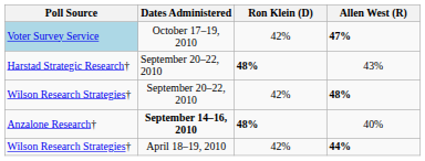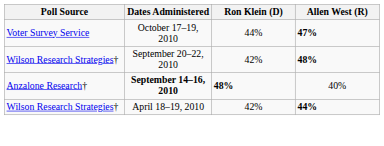 <table class="wikitable">
 <tr valign=bottom>
 <th width='190'>Poll Source</th>
 <th width='135'>Dates Administered</th>
 <th width='130'>Ron Klein (D)</th>
 <th width='130'>Allen West (R)</th>
 </tr>
 <tr>
-<td style="background: lightblue;"><a href='#'>Voter Survey Service</a></td>
+<td><a href='#'>Voter Survey Service</a></td>
 <td align=center>October 17–19, 2010</td>
-<td align=center>42%</td>
+<td align=center>44%</td>
 <td><strong>47%</strong></td>
-</tr>
-<tr>
-<td><a href='#'>Harstad Strategic Research</a>†</td>
-<td align center>September 20–22, 2010</td>
-<td><strong>48%</strong></td>
-<td align=center>43%</td>
 </tr>
 <tr>
 <td><a href='#'>Wilson Research Strategies</a>†</td>
 <td align=center>September 20–22, 2010</td>
 <td align=center>42%</td>
 <td><strong>48%</strong></td>
 </tr>
 <tr>
 <td><a href='#'>Anzalone Research</a>†</td>
 <td align=center><strong>September 14–16, 2010</strong></td>
 <td><strong>48%</strong></td>
 <td align=center>40%</td>
 </tr>
 <tr>
 <td><a href='#'>Wilson Research Strategies</a>†</td>
 <td align=center>April 18–19, 2010</td>
 <td align=center>42%</td>
 <td><strong>44%</strong></td>
 </tr>
 </table>
